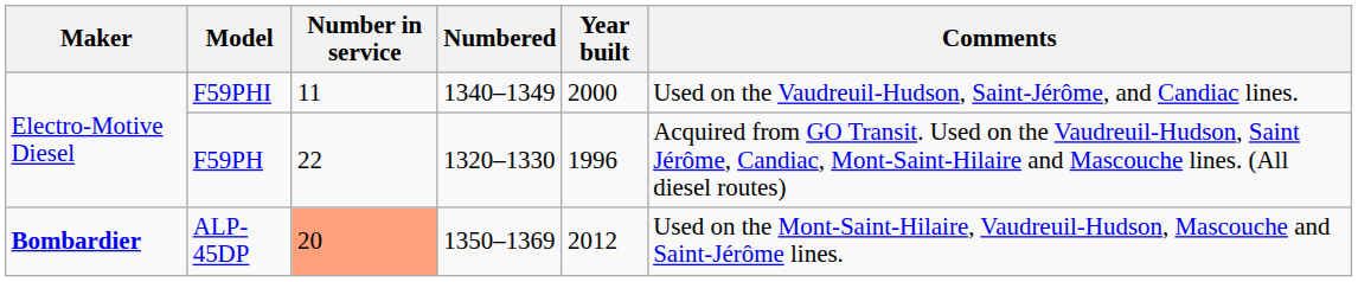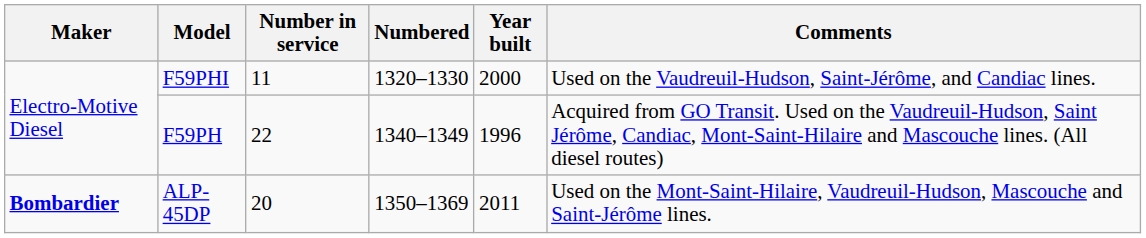 <table class="wikitable sortable">
 <tr>
 <th>Maker</th>
 <th>Model</th>
 <th>Number in service</th>
 <th>Numbered</th>
 <th>Year built</th>
 <th>Comments</th>
 </tr>
 <tr>
 <td rowspan="2"><a href='#'>Electro-Motive Diesel</a></td>
 <td><a href='#'>F59PHI</a></td>
 <td>11</td>
-<td>1340–1349</td>
+<td>1320–1330</td>
 <td>2000</td>
 <td>Used on the <a href='#'>Vaudreuil-Hudson</a>, <a href='#'>Saint-Jérôme</a>, and <a href='#'>Candiac</a> lines.</td>
 </tr>
 <tr>
 <td><a href='#'>F59PH</a></td>
 <td>22</td>
-<td>1320–1330</td>
+<td>1340–1349</td>
 <td>1996</td>
 <td>Acquired from <a href='#'>GO Transit</a>. Used on the <a href='#'>Vaudreuil-Hudson</a>, <a href='#'>Saint Jérôme</a>, <a href='#'>Candiac</a>, <a href='#'>Mont-Saint-Hilaire</a> and <a href='#'>Mascouche</a> lines. (All diesel routes)</td>
 </tr>
 <tr>
 <td><strong><a href='#'>Bombardier</a></strong></td>
 <td><a href='#'>ALP-45DP</a></td>
-<td style="background: lightsalmon;">20</td>
+<td>20</td>
 <td>1350–1369</td>
-<td>2012</td>
+<td>2011</td>
 <td>Used on the <a href='#'>Mont-Saint-Hilaire</a>, <a href='#'>Vaudreuil-Hudson</a>, <a href='#'>Mascouche</a> and <a href='#'>Saint-Jérôme</a> lines.</td>
 </tr>
 </table>
